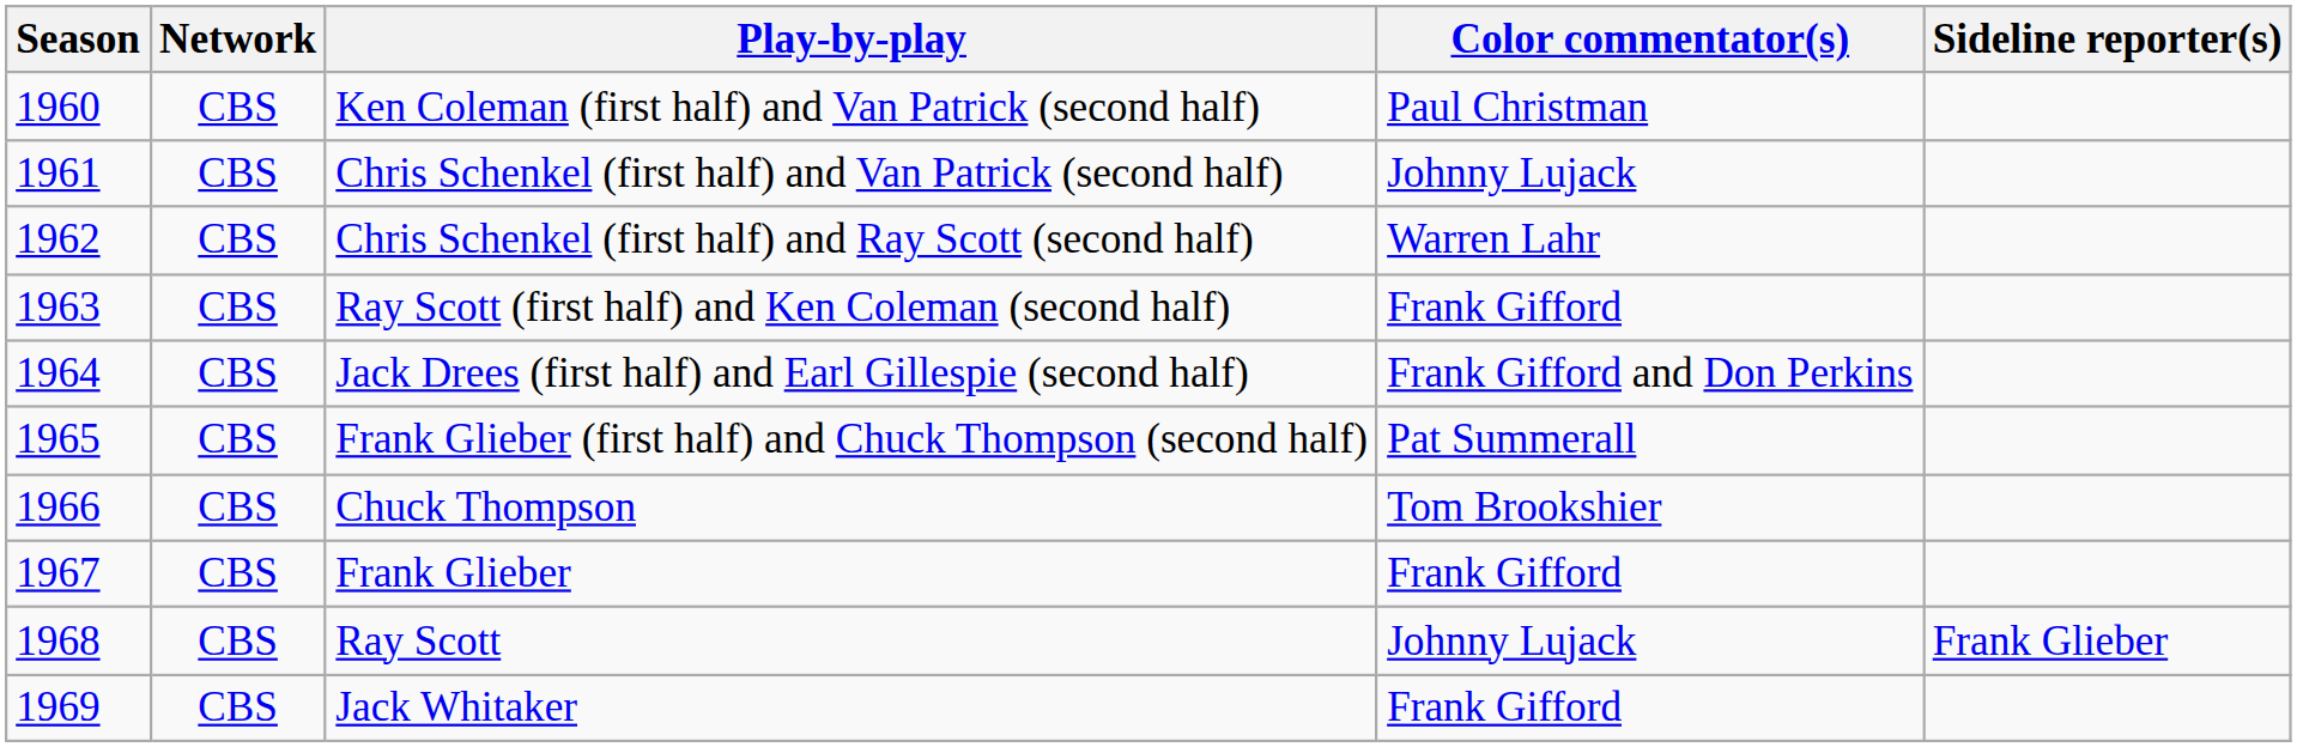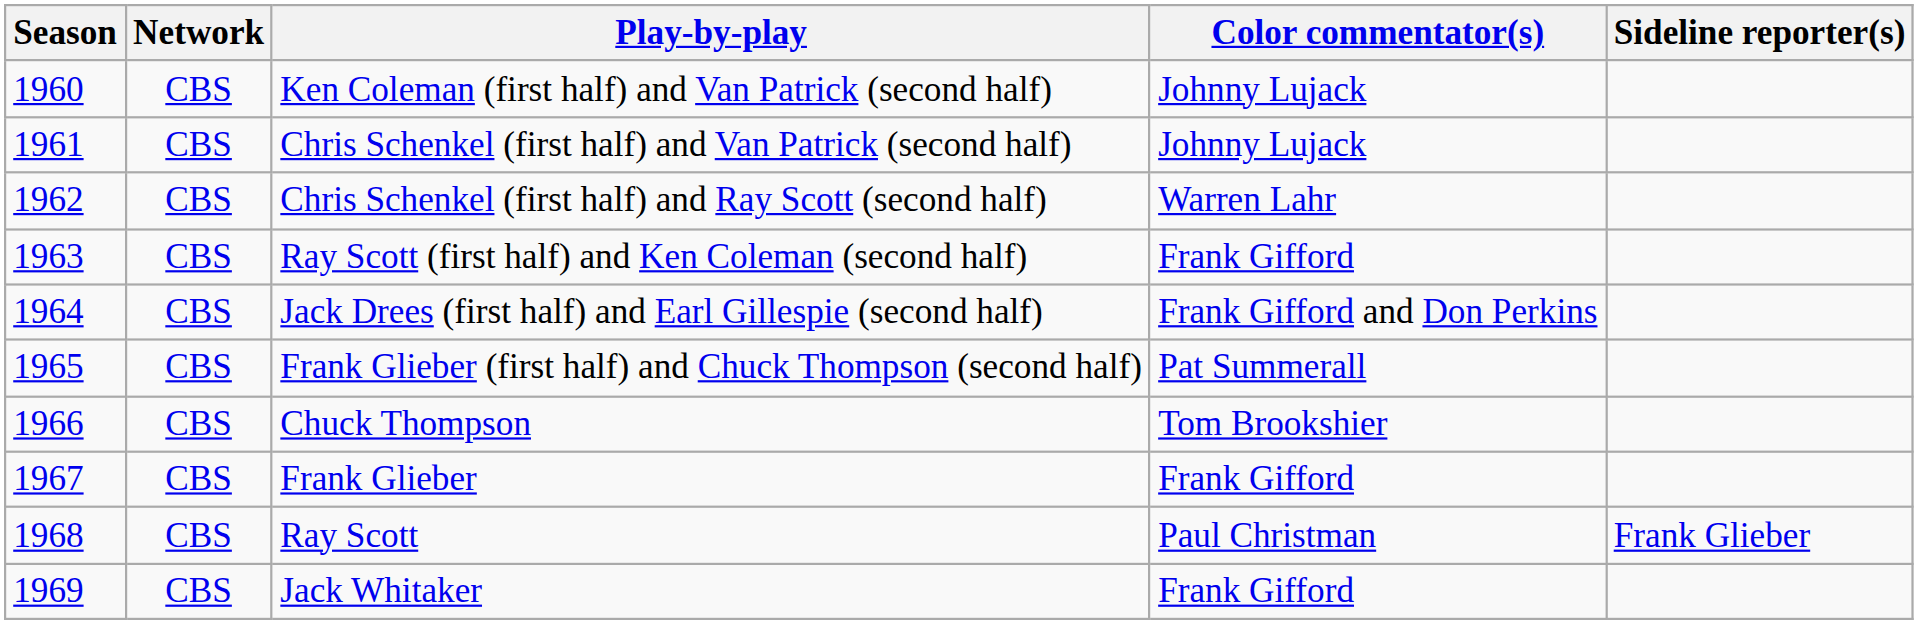 <table class=wikitable>
 <tr>
 <th>Season</th>
 <th>Network</th>
 <th><a href='#'>Play-by-play</a></th>
 <th><a href='#'>Color commentator(s)</a></th>
 <th>Sideline reporter(s)</th>
 </tr>
 <tr>
 <td><a href='#'>1960</a></td>
 <td align=center><a href='#'>CBS</a></td>
 <td><a href='#'>Ken Coleman</a> (first half) and <a href='#'>Van Patrick</a> (second half)</td>
-<td><a href='#'>Paul Christman</a></td>
+<td><a href='#'>Johnny Lujack</a></td>
 <td></td>
 </tr>
 <tr>
 <td><a href='#'>1961</a></td>
 <td align=center><a href='#'>CBS</a></td>
 <td><a href='#'>Chris Schenkel</a> (first half) and <a href='#'>Van Patrick</a> (second half)</td>
 <td><a href='#'>Johnny Lujack</a></td>
 <td></td>
 </tr>
 <tr>
 <td><a href='#'>1962</a></td>
 <td align=center><a href='#'>CBS</a></td>
 <td><a href='#'>Chris Schenkel</a> (first half) and <a href='#'>Ray Scott</a> (second half)</td>
 <td><a href='#'>Warren Lahr</a></td>
 <td></td>
 </tr>
 <tr>
 <td><a href='#'>1963</a></td>
 <td align=center><a href='#'>CBS</a></td>
 <td><a href='#'>Ray Scott</a> (first half) and <a href='#'>Ken Coleman</a> (second half)</td>
 <td><a href='#'>Frank Gifford</a></td>
 <td></td>
 </tr>
 <tr>
 <td><a href='#'>1964</a></td>
 <td align=center><a href='#'>CBS</a></td>
 <td><a href='#'>Jack Drees</a> (first half) and <a href='#'>Earl Gillespie</a> (second half)</td>
 <td><a href='#'>Frank Gifford</a> and <a href='#'>Don Perkins</a></td>
 <td></td>
 </tr>
 <tr>
 <td><a href='#'>1965</a></td>
 <td align=center><a href='#'>CBS</a></td>
 <td><a href='#'>Frank Glieber</a> (first half) and <a href='#'>Chuck Thompson</a> (second half)</td>
 <td><a href='#'>Pat Summerall</a></td>
 <td></td>
 </tr>
 <tr>
 <td><a href='#'>1966</a></td>
 <td align=center><a href='#'>CBS</a></td>
 <td><a href='#'>Chuck Thompson</a></td>
 <td><a href='#'>Tom Brookshier</a></td>
 <td></td>
 </tr>
 <tr>
 <td><a href='#'>1967</a></td>
 <td align=center><a href='#'>CBS</a></td>
 <td><a href='#'>Frank Glieber</a></td>
 <td><a href='#'>Frank Gifford</a></td>
 <td></td>
 </tr>
 <tr>
 <td><a href='#'>1968</a></td>
 <td align=center><a href='#'>CBS</a></td>
 <td><a href='#'>Ray Scott</a></td>
-<td><a href='#'>Johnny Lujack</a></td>
+<td><a href='#'>Paul Christman</a></td>
 <td><a href='#'>Frank Glieber</a></td>
 </tr>
 <tr>
 <td><a href='#'>1969</a></td>
 <td align=center><a href='#'>CBS</a></td>
 <td><a href='#'>Jack Whitaker</a></td>
 <td><a href='#'>Frank Gifford</a></td>
 <td></td>
 </tr>
 </table>
